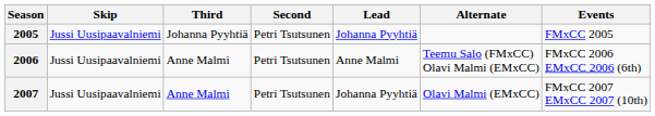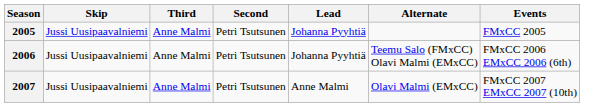 <table class="wikitable">
 <tr>
 <th scope="col">Season</th>
 <th scope="col">Skip</th>
 <th scope="col">Third</th>
 <th scope="col">Second</th>
 <th scope="col">Lead</th>
 <th scope="col">Alternate</th>
 <th scope="col">Events</th>
 </tr>
 <tr>
 <th scope="row">2005</th>
 <td><a href='#'>Jussi Uusipaavalniemi</a></td>
-<td>Johanna Pyyhtiä</td>
+<td><a href='#'>Anne Malmi</a></td>
 <td>Petri Tsutsunen</td>
 <td><a href='#'>Johanna Pyyhtiä</a></td>
 <td></td>
 <td><a href='#'>FMxCC</a> 2005 </td>
 </tr>
 <tr>
 <th scope="row">2006</th>
 <td>Jussi Uusipaavalniemi</td>
 <td>Anne Malmi</td>
 <td>Petri Tsutsunen</td>
-<td>Anne Malmi</td>
+<td>Johanna Pyyhtiä</td>
 <td><a href='#'>Teemu Salo</a> (FMxCC)<br>Olavi Malmi (EMxCC)</td>
 <td>FMxCC 2006 <br><a href='#'>EMxCC 2006</a> (6th)</td>
 </tr>
 <tr>
 <th scope="row">2007</th>
 <td>Jussi Uusipaavalniemi</td>
 <td><a href='#'>Anne Malmi</a></td>
 <td>Petri Tsutsunen</td>
-<td>Johanna Pyyhtiä</td>
+<td>Anne Malmi</td>
 <td><a href='#'>Olavi Malmi</a> (EMxCC)</td>
 <td>FMxCC 2007 <br><a href='#'>EMxCC 2007</a> (10th)</td>
 </tr>
 </table>
